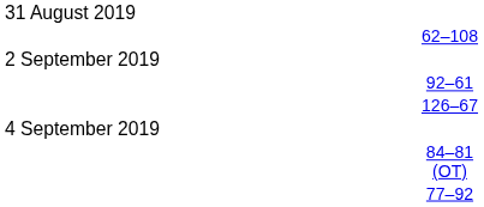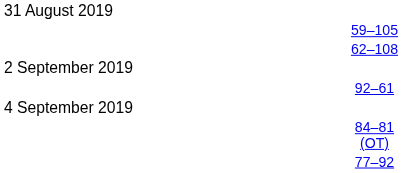 <table style="width:100%;" cellspacing="1">
 <tr>
 <th width=25%></th>
 <th width=2%></th>
 <th width=6%></th>
 <th width=2%></th>
 <th width=25%></th>
 </tr>
 <tr>
 <td>31 August 2019</td>
+</tr>
+<tr style=font-size:90%>
+<td align=right></td>
+<td></td>
+<td align=center><a href='#'>59–105</a></td>
+<td></td>
+<td></td>
+<td></td>
 </tr>
 <tr style=font-size:90%>
 <td align=right></td>
 <td></td>
 <td align=center><a href='#'>62–108</a></td>
 <td></td>
 <td></td>
 <td></td>
 </tr>
 <tr>
 <td>2 September 2019</td>
 </tr>
 <tr style=font-size:90%>
 <td align=right></td>
 <td></td>
 <td align=center><a href='#'>92–61</a></td>
-<td></td>
-<td></td>
-<td></td>
-</tr>
-<tr style=font-size:90%>
-<td align=right></td>
-<td></td>
-<td align=center><a href='#'>126–67</a></td>
 <td></td>
 <td></td>
 <td></td>
 </tr>
 <tr>
 <td>4 September 2019</td>
 </tr>
 <tr style=font-size:90%>
 <td align=right></td>
 <td></td>
 <td align=center><a href='#'>84–81 (OT)</a></td>
 <td></td>
 <td></td>
 <td></td>
 </tr>
 <tr style=font-size:90%>
 <td align=right></td>
 <td></td>
 <td align=center><a href='#'>77–92</a></td>
 <td></td>
 <td></td>
 <td></td>
 </tr>
 </table>
